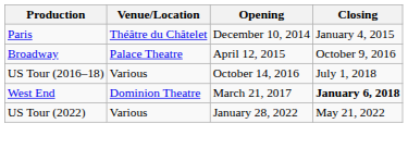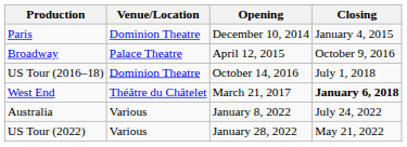 <table class="wikitable">
 <tr>
 <th>Production</th>
 <th>Venue/Location</th>
 <th>Opening</th>
 <th>Closing</th>
 </tr>
 <tr>
 <td><a href='#'>Paris</a></td>
-<td><a href='#'>Théâtre du Châtelet</a></td>
+<td><a href='#'>Dominion Theatre</a></td>
 <td>December 10, 2014</td>
 <td>January 4, 2015</td>
 </tr>
 <tr>
 <td><a href='#'>Broadway</a></td>
 <td><a href='#'>Palace Theatre</a></td>
 <td>April 12, 2015</td>
 <td>October 9, 2016</td>
 </tr>
 <tr>
 <td>US Tour (2016–18)</td>
-<td>Various</td>
+<td><a href='#'>Dominion Theatre</a></td>
 <td>October 14, 2016</td>
 <td>July 1, 2018</td>
 </tr>
 <tr>
 <td><a href='#'>West End</a></td>
-<td><a href='#'>Dominion Theatre</a></td>
+<td><a href='#'>Théâtre du Châtelet</a></td>
 <td>March 21, 2017</td>
 <td><strong>January 6, 2018</strong></td>
+</tr>
+<tr>
+<td>Australia</td>
+<td>Various</td>
+<td>January 8, 2022</td>
+<td>July 24, 2022</td>
 </tr>
 <tr>
 <td>US Tour (2022)</td>
 <td>Various</td>
 <td>January 28, 2022</td>
 <td>May 21, 2022</td>
 </tr>
 </table>
